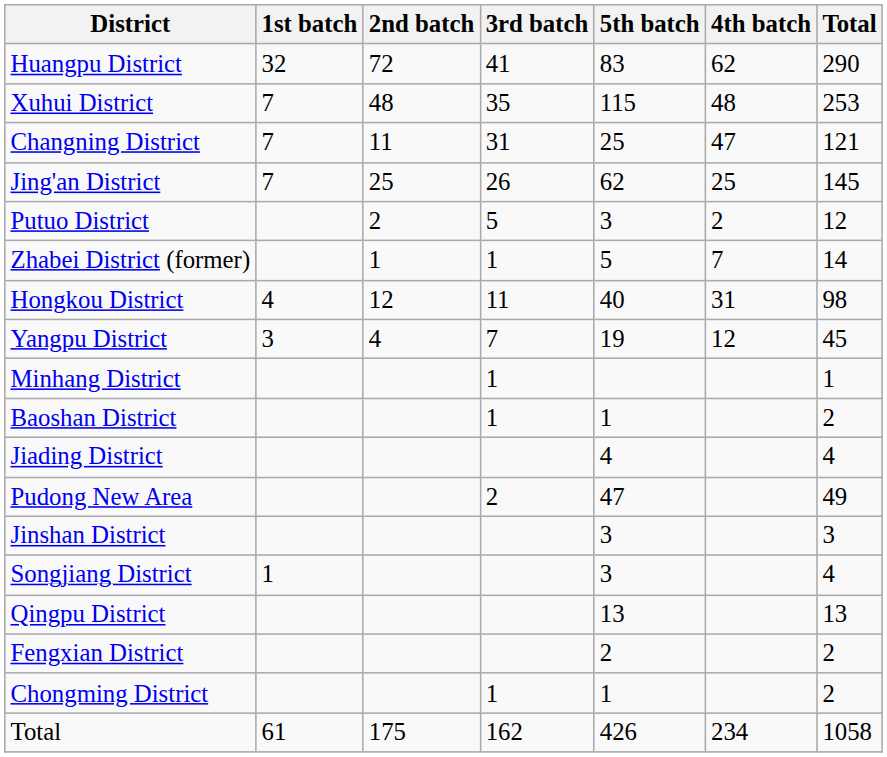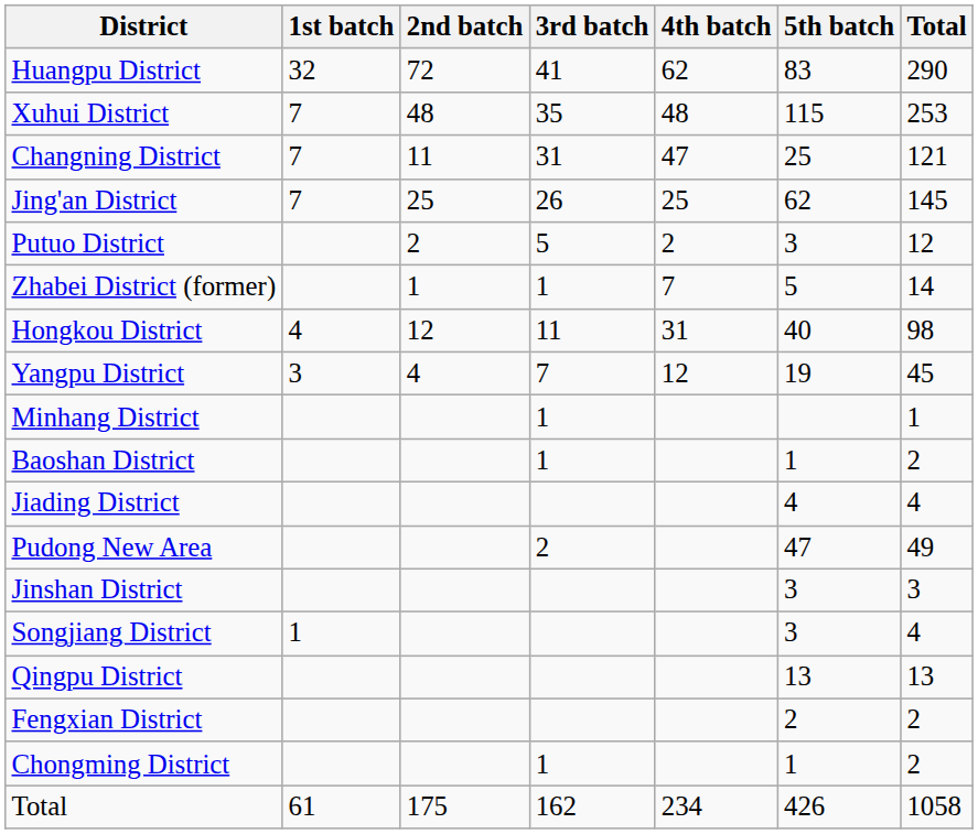 <table class="wikitable sortable">
 <tr>
 <th>District</th>
 <th>1st batch</th>
 <th>2nd batch</th>
 <th>3rd batch</th>
+<th>4th batch</th>
 <th>5th batch</th>
-<th>4th batch</th>
 <th>Total</th>
 </tr>
 <tr>
 <td><a href='#'>Huangpu District</a></td>
 <td>32</td>
 <td>72</td>
 <td>41</td>
+<td>62</td>
 <td>83</td>
-<td>62</td>
 <td>290</td>
 </tr>
 <tr>
 <td><a href='#'>Xuhui District</a></td>
 <td>7</td>
 <td>48</td>
 <td>35</td>
+<td>48</td>
 <td>115</td>
-<td>48</td>
 <td>253</td>
 </tr>
 <tr>
 <td><a href='#'>Changning District</a></td>
 <td>7</td>
 <td>11</td>
 <td>31</td>
+<td>47</td>
 <td>25</td>
-<td>47</td>
 <td>121</td>
 </tr>
 <tr>
 <td><a href='#'>Jing'an District</a></td>
 <td>7</td>
 <td>25</td>
 <td>26</td>
+<td>25</td>
 <td>62</td>
-<td>25</td>
 <td>145</td>
 </tr>
 <tr>
 <td><a href='#'>Putuo District</a></td>
 <td></td>
 <td>2</td>
 <td>5</td>
+<td>2</td>
 <td>3</td>
-<td>2</td>
 <td>12</td>
 </tr>
 <tr>
 <td><a href='#'>Zhabei District</a> (former)</td>
 <td></td>
 <td>1</td>
 <td>1</td>
+<td>7</td>
 <td>5</td>
-<td>7</td>
 <td>14</td>
 </tr>
 <tr>
 <td><a href='#'>Hongkou District</a></td>
 <td>4</td>
 <td>12</td>
 <td>11</td>
+<td>31</td>
 <td>40</td>
-<td>31</td>
 <td>98</td>
 </tr>
 <tr>
 <td><a href='#'>Yangpu District</a></td>
 <td>3</td>
 <td>4</td>
 <td>7</td>
+<td>12</td>
 <td>19</td>
-<td>12</td>
 <td>45</td>
 </tr>
 <tr>
 <td><a href='#'>Minhang District</a></td>
 <td></td>
 <td></td>
 <td>1</td>
 <td></td>
 <td></td>
 <td>1</td>
 </tr>
 <tr>
 <td><a href='#'>Baoshan District</a></td>
 <td></td>
 <td></td>
 <td>1</td>
+<td></td>
 <td>1</td>
-<td></td>
 <td>2</td>
 </tr>
 <tr>
 <td><a href='#'>Jiading District</a></td>
 <td></td>
 <td></td>
 <td></td>
+<td></td>
 <td>4</td>
-<td></td>
 <td>4</td>
 </tr>
 <tr>
 <td><a href='#'>Pudong New Area</a></td>
 <td></td>
 <td></td>
 <td>2</td>
+<td></td>
 <td>47</td>
-<td></td>
 <td>49</td>
 </tr>
 <tr>
 <td><a href='#'>Jinshan District</a></td>
 <td></td>
 <td></td>
 <td></td>
+<td></td>
 <td>3</td>
-<td></td>
 <td>3</td>
 </tr>
 <tr>
 <td><a href='#'>Songjiang District</a></td>
 <td>1</td>
 <td></td>
 <td></td>
+<td></td>
 <td>3</td>
-<td></td>
 <td>4</td>
 </tr>
 <tr>
 <td><a href='#'>Qingpu District</a></td>
 <td></td>
 <td></td>
 <td></td>
+<td></td>
 <td>13</td>
-<td></td>
 <td>13</td>
 </tr>
 <tr>
 <td><a href='#'>Fengxian District</a></td>
 <td></td>
 <td></td>
 <td></td>
+<td></td>
 <td>2</td>
-<td></td>
 <td>2</td>
 </tr>
 <tr>
 <td><a href='#'>Chongming District</a></td>
 <td></td>
 <td></td>
 <td>1</td>
+<td></td>
 <td>1</td>
-<td></td>
 <td>2</td>
 </tr>
 <tr>
 <td>Total</td>
 <td>61</td>
 <td>175</td>
 <td>162</td>
+<td>234</td>
 <td>426</td>
-<td>234</td>
 <td>1058</td>
 </tr>
 </table>
